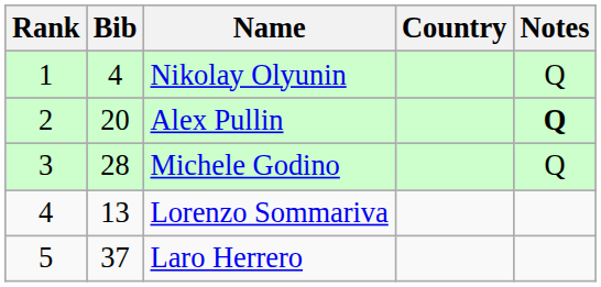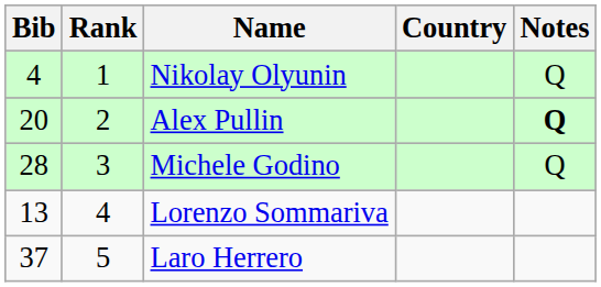 <table class="wikitable" style="text-align:center;">
 <tr>
+<th>Bib</th>
 <th>Rank</th>
-<th>Bib</th>
 <th>Name</th>
 <th>Country</th>
 <th>Notes</th>
 </tr>
 <tr bgcolor=ccffcc>
+<td>4</td>
 <td>1</td>
-<td>4</td>
 <td align="left"><a href='#'>Nikolay Olyunin</a></td>
 <td align="left"></td>
 <td>Q</td>
 </tr>
 <tr bgcolor=ccffcc>
+<td>20</td>
 <td>2</td>
-<td>20</td>
 <td align="left"><a href='#'>Alex Pullin</a></td>
 <td align="left"></td>
 <td><strong>Q</strong></td>
 </tr>
 <tr bgcolor=ccffcc>
+<td>28</td>
 <td>3</td>
-<td>28</td>
 <td align="left"><a href='#'>Michele Godino</a></td>
 <td align="left"></td>
 <td>Q</td>
 </tr>
 <tr>
+<td>13</td>
 <td>4</td>
-<td>13</td>
 <td align="left"><a href='#'>Lorenzo Sommariva</a></td>
 <td align="left"></td>
 <td></td>
 </tr>
 <tr>
+<td>37</td>
 <td>5</td>
-<td>37</td>
 <td align="left"><a href='#'>Laro Herrero</a></td>
 <td align="left"></td>
 <td></td>
 </tr>
 </table>
